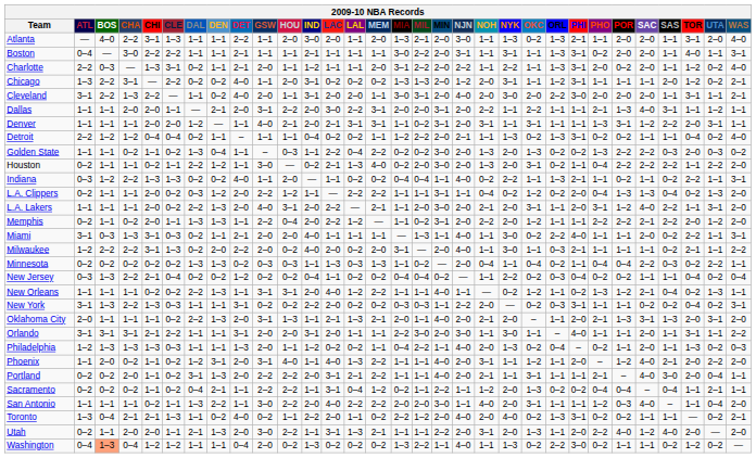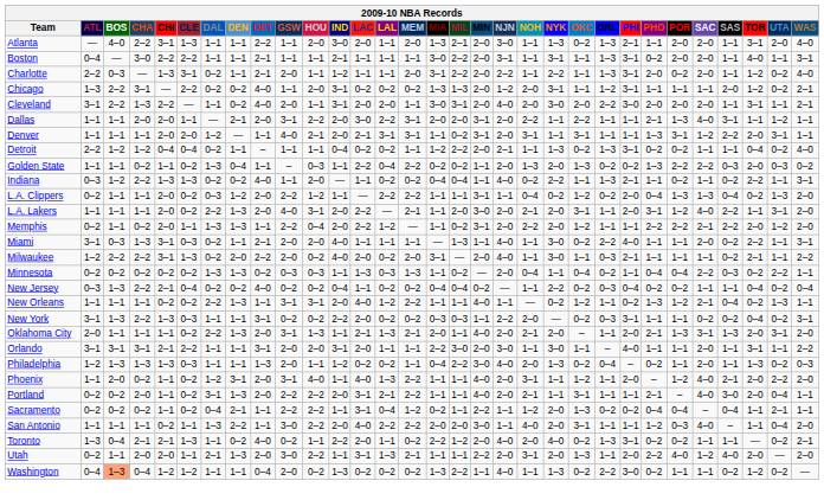 <table class="wikitable mw-collapsible mw-collapsed" style="font-size:86%; text-align:center;">
 <tr>
 <th colspan=31>2009-10 NBA Records</th>
 </tr>
 <tr>
 <th width=100>Team</th>
 <th style="background:#00004d;color:#C41E3a;width=35">ATL</th>
 <th style="background:#006400;color:#FFFFFF;width=35">BOS</th>
 <th style="background:#253E6A;color:#DF5106;width=35">CHA</th>
 <th style="background:#FF0000;color:#000000;width=35">CHI</th>
 <th style="background:#9F1F32;color:#001D43;width=35">CLE</th>
 <th style="background:#0055BA;color:#898D8F;width=35">DAL</th>
 <th style="background:#4C92CC;color:#FDB827;width=35">DEN</th>
 <th style="background:#006BB7;color:#ED164B;width=35">DET</th>
 <th style="background:#072E63;color:#DC5A34;width=35">GSW</th>
 <th style="background:#D31145;color:#CBD4D8;width=35">HOU</th>
 <th style="background:#000080;color:#FFD700;width=35">IND</th>
 <th style="background:#F9160D;color:#1A2E8B;width=35">LAC</th>
 <th style="background:#800080;color:#FFD700;width=35">LAL</th>
 <th style="background:#00265B;color:#BAD1EB;width=35">MEM</th>
 <th style="background:#000000;color:#8B0000;width=35">MIA</th>
 <th style="background:#00471B;color:#AC1A2F;width=35">MIL</th>
 <th style="background:#044D80;color:#000000;width=35">MIN</th>
 <th style="background:#12305B;color:#C4CED4;width=35">NJN</th>
 <th style="background:#0093B1;color:#FDB827;width=35">NOH</th>
 <th style="background:#0000FF;color:#FF8C00;width=35">NYK</th>
 <th style="background:#007DC3;color:#F05033;width=35">OKC</th>
 <th style="background:#0000FF;color:#000000;width=35">ORL</th>
 <th style="background:#FF0000;color:#0000FF;width=35">PHI</th>
 <th style="background:#800080;color:#FF4500;width=35">PHO</th>
 <th style="background:#000000;color:#FF0000;width=35">POR</th>
 <th style="background:#6846A8;color:#FFFFFF;width=35">SAC</th>
 <th style="background:#000000;color:#C0C0C0;width=35">SAS</th>
 <th style="background:#FF0000;color:#000000;width=35">TOR</th>
 <th style="background:#042A5C;color:#4C8ECC;width=35">UTA</th>
 <th style="background:#044D7D;color:#BC7A44;width=35">WAS</th>
 </tr>
 <tr>
 <td style="text-align:left;"><a href='#'>Atlanta</a></td>
 <td>—</td>
 <td>4–0</td>
 <td>2–2</td>
 <td>3–1</td>
 <td>1–3</td>
 <td>1–1</td>
 <td>1–1</td>
 <td>2–2</td>
 <td>1–1</td>
 <td>2–0</td>
 <td>3–0</td>
 <td>2–0</td>
 <td>1–1</td>
 <td>2–0</td>
 <td>1–3</td>
 <td>2–1</td>
 <td>2–0</td>
 <td>3–0</td>
 <td>1–1</td>
 <td>1–3</td>
 <td>0–2</td>
 <td>1–3</td>
 <td>2–1</td>
 <td>1–1</td>
 <td>2–0</td>
 <td>2–0</td>
 <td>1–1</td>
 <td>3–1</td>
 <td>2–0</td>
 <td>4–0</td>
 </tr>
 <tr>
 <td style="text-align:left;"><a href='#'>Boston</a></td>
 <td>0–4</td>
 <td>—</td>
 <td>3–0</td>
 <td>2–2</td>
 <td>2–2</td>
 <td>1–1</td>
 <td>1–1</td>
 <td>2–1</td>
 <td>1–1</td>
 <td>1–1</td>
 <td>2–1</td>
 <td>1–1</td>
 <td>1–1</td>
 <td>1–1</td>
 <td>3–0</td>
 <td>2–2</td>
 <td>2–0</td>
 <td>3–1</td>
 <td>1–1</td>
 <td>3–1</td>
 <td>1–1</td>
 <td>1–3</td>
 <td>3–1</td>
 <td>0–2</td>
 <td>2–0</td>
 <td>2–0</td>
 <td>1–1</td>
 <td>4–0</td>
 <td>1–1</td>
 <td>3–1</td>
 </tr>
 <tr>
 <td style="text-align:left;"><a href='#'>Charlotte</a></td>
 <td>2–2</td>
 <td>0–3</td>
 <td>—</td>
 <td>1–3</td>
 <td>3–1</td>
 <td>0–2</td>
 <td>1–1</td>
 <td>2–1</td>
 <td>2–0</td>
 <td>1–1</td>
 <td>1–2</td>
 <td>1–1</td>
 <td>1–1</td>
 <td>2–0</td>
 <td>3–1</td>
 <td>2–2</td>
 <td>2–0</td>
 <td>2–2</td>
 <td>1–1</td>
 <td>2–2</td>
 <td>1–1</td>
 <td>1–3</td>
 <td>3–1</td>
 <td>2–0</td>
 <td>0–2</td>
 <td>2–0</td>
 <td>1–1</td>
 <td>1–2</td>
 <td>0–2</td>
 <td>4–0</td>
 </tr>
 <tr>
 <td style="text-align:left;"><a href='#'>Chicago</a></td>
 <td>1–3</td>
 <td>2–2</td>
 <td>3–1</td>
 <td>—</td>
 <td>2–2</td>
 <td>0–2</td>
 <td>0–2</td>
 <td>4–0</td>
 <td>1–1</td>
 <td>2–0</td>
 <td>3–1</td>
 <td>0–2</td>
 <td>0–2</td>
 <td>0–2</td>
 <td>1–3</td>
 <td>1–3</td>
 <td>2–0</td>
 <td>1–2</td>
 <td>2–0</td>
 <td>3–1</td>
 <td>1–1</td>
 <td>1–2</td>
 <td>3–1</td>
 <td>1–1</td>
 <td>1–1</td>
 <td>1–1</td>
 <td>2–0</td>
 <td>1–2</td>
 <td>0–2</td>
 <td>2–1</td>
 </tr>
 <tr>
 <td style="text-align:left;"><a href='#'>Cleveland</a></td>
 <td>3–1</td>
 <td>2–2</td>
 <td>1–3</td>
 <td>2–2</td>
 <td>—</td>
 <td>1–1</td>
 <td>0–2</td>
 <td>4–0</td>
 <td>2–0</td>
 <td>1–1</td>
 <td>3–1</td>
 <td>2–0</td>
 <td>2–0</td>
 <td>1–1</td>
 <td>3–0</td>
 <td>3–1</td>
 <td>2–0</td>
 <td>4–0</td>
 <td>2–0</td>
 <td>3–0</td>
 <td>2–0</td>
 <td>2–2</td>
 <td>3–0</td>
 <td>2–0</td>
 <td>2–0</td>
 <td>2–0</td>
 <td>1–1</td>
 <td>3–1</td>
 <td>1–1</td>
 <td>2–1</td>
 </tr>
 <tr>
 <td style="text-align:left;"><a href='#'>Dallas</a></td>
 <td>1–1</td>
 <td>1–1</td>
 <td>2–0</td>
 <td>2–0</td>
 <td>1–1</td>
 <td>—</td>
 <td>2–1</td>
 <td>2–0</td>
 <td>3–1</td>
 <td>2–2</td>
 <td>2–0</td>
 <td>3–0</td>
 <td>2–2</td>
 <td>3–1</td>
 <td>2–0</td>
 <td>2–0</td>
 <td>3–1</td>
 <td>2–0</td>
 <td>2–2</td>
 <td>1–1</td>
 <td>2–2</td>
 <td>1–1</td>
 <td>1–1</td>
 <td>2–1</td>
 <td>1–3</td>
 <td>4–0</td>
 <td>3–1</td>
 <td>1–1</td>
 <td>1–2</td>
 <td>1–1</td>
 </tr>
 <tr>
 <td style="text-align:left;"><a href='#'>Denver</a></td>
 <td>1–1</td>
 <td>1–1</td>
 <td>1–1</td>
 <td>2–0</td>
 <td>2–0</td>
 <td>1–2</td>
 <td>—</td>
 <td>1–1</td>
 <td>4–0</td>
 <td>2–1</td>
 <td>2–0</td>
 <td>2–1</td>
 <td>3–1</td>
 <td>3–1</td>
 <td>1–1</td>
 <td>0–2</td>
 <td>3–1</td>
 <td>2–0</td>
 <td>3–1</td>
 <td>1–1</td>
 <td>3–1</td>
 <td>1–1</td>
 <td>1–1</td>
 <td>1–3</td>
 <td>3–1</td>
 <td>1–2</td>
 <td>2–2</td>
 <td>2–0</td>
 <td>3–1</td>
 <td>1–1</td>
 </tr>
 <tr>
 <td style="text-align:left;"><a href='#'>Detroit</a></td>
 <td>2–2</td>
 <td>1–2</td>
 <td>1–2</td>
 <td>0–4</td>
 <td>0–4</td>
 <td>0–2</td>
 <td>1–1</td>
 <td>–</td>
 <td>1–1</td>
 <td>1–1</td>
 <td>0–4</td>
 <td>0–2</td>
 <td>0–2</td>
 <td>1–1</td>
 <td>1–2</td>
 <td>2–2</td>
 <td>2–0</td>
 <td>2–1</td>
 <td>1–1</td>
 <td>1–3</td>
 <td>0–2</td>
 <td>1–3</td>
 <td>3–1</td>
 <td>0–2</td>
 <td>0–2</td>
 <td>1–1</td>
 <td>1–1</td>
 <td>0–4</td>
 <td>0–2</td>
 <td>4–0</td>
 </tr>
 <tr>
 <td style="text-align:left;"><a href='#'>Golden State</a></td>
 <td>1–1</td>
 <td>1–1</td>
 <td>0–2</td>
 <td>1–1</td>
 <td>0–2</td>
 <td>1–3</td>
 <td>0–4</td>
 <td>1–1</td>
 <td>–</td>
 <td>0–3</td>
 <td>1–1</td>
 <td>2–2</td>
 <td>0–4</td>
 <td>2–2</td>
 <td>0–2</td>
 <td>0–2</td>
-<td>3–0</td>
+<td>1–1</td>
 <td>2–0</td>
 <td>1–3</td>
 <td>2–0</td>
 <td>1–3</td>
 <td>0–2</td>
 <td>0–2</td>
 <td>1–3</td>
 <td>2–2</td>
 <td>2–2</td>
 <td>0–3</td>
 <td>2–0</td>
 <td>0–3</td>
 <td>0–2</td>
-</tr>
-<tr>
-<td style="text-align:left;">Houston</td>
-<td>0–2</td>
-<td>1–1</td>
-<td>1–1</td>
-<td>0–2</td>
-<td>1–1</td>
-<td>2–2</td>
-<td>1–2</td>
-<td>1–1</td>
-<td>3–0</td>
-<td>—</td>
-<td>0–2</td>
-<td>2–1</td>
-<td>1–3</td>
-<td>4–0</td>
-<td>0–2</td>
-<td>2–0</td>
-<td>3–0</td>
-<td>2–0</td>
-<td>1–3</td>
-<td>2–0</td>
-<td>3–1</td>
-<td>0–2</td>
-<td>1–1</td>
-<td>0–4</td>
-<td>2–2</td>
-<td>2–2</td>
-<td>2–2</td>
-<td>1–1</td>
-<td>2–2</td>
-<td>2–0</td>
 </tr>
 <tr>
 <td style="text-align:left;"><a href='#'>Indiana</a></td>
 <td>0–3</td>
 <td>1–2</td>
 <td>2–2</td>
 <td>1–3</td>
 <td>1–3</td>
 <td>0–2</td>
 <td>0–2</td>
 <td>4–0</td>
 <td>1–1</td>
 <td>2–0</td>
 <td>—</td>
 <td>1–1</td>
 <td>0–2</td>
 <td>0–2</td>
 <td>0–4</td>
 <td>0–4</td>
 <td>1–1</td>
 <td>4–0</td>
 <td>0–2</td>
 <td>2–2</td>
 <td>1–1</td>
 <td>1–3</td>
 <td>2–1</td>
 <td>1–1</td>
 <td>0–2</td>
 <td>1–1</td>
 <td>0–2</td>
 <td>2–2</td>
 <td>1–1</td>
 <td>3–1</td>
 </tr>
 <tr>
 <td style="text-align:left;"><a href='#'>L.A. Clippers</a></td>
 <td>0–2</td>
 <td>1–1</td>
 <td>1–1</td>
 <td>2–0</td>
 <td>0–2</td>
 <td>0–3</td>
 <td>1–2</td>
 <td>2–0</td>
 <td>2–2</td>
 <td>1–2</td>
 <td>1–1</td>
 <td>—</td>
 <td>2–2</td>
 <td>2–2</td>
 <td>1–1</td>
 <td>1–1</td>
 <td>3–1</td>
 <td>1–1</td>
 <td>0–4</td>
 <td>0–2</td>
 <td>1–2</td>
 <td>0–2</td>
 <td>2–0</td>
 <td>0–4</td>
 <td>1–3</td>
 <td>1–3</td>
 <td>0–4</td>
 <td>0–2</td>
 <td>1–3</td>
 <td>2–0</td>
 </tr>
 <tr>
 <td style="text-align:left;"><a href='#'>L.A. Lakers</a></td>
 <td>1–1</td>
 <td>1–1</td>
 <td>1–1</td>
 <td>2–0</td>
 <td>0–2</td>
 <td>2–2</td>
 <td>1–3</td>
 <td>2–0</td>
 <td>4–0</td>
 <td>3–1</td>
 <td>2–0</td>
 <td>2–2</td>
 <td>—</td>
 <td>2–1</td>
 <td>1–1</td>
 <td>2–0</td>
 <td>3–0</td>
 <td>2–0</td>
 <td>2–1</td>
 <td>2–0</td>
 <td>3–1</td>
 <td>1–1</td>
 <td>2–0</td>
 <td>3–1</td>
 <td>1–2</td>
 <td>4–0</td>
 <td>2–2</td>
 <td>1–1</td>
 <td>3–1</td>
 <td>2–0</td>
 </tr>
 <tr>
 <td style="text-align:left;"><a href='#'>Memphis</a></td>
 <td>0–2</td>
 <td>1–1</td>
 <td>0–2</td>
 <td>2–0</td>
 <td>1–1</td>
 <td>1–3</td>
 <td>1–3</td>
 <td>1–1</td>
 <td>2–2</td>
 <td>0–4</td>
 <td>2–0</td>
 <td>2–2</td>
 <td>1–2</td>
 <td>—</td>
 <td>1–1</td>
 <td>0–2</td>
 <td>3–1</td>
 <td>2–0</td>
 <td>2–2</td>
 <td>2–0</td>
 <td>1–2</td>
 <td>1–1</td>
 <td>1–1</td>
 <td>2–2</td>
 <td>2–2</td>
 <td>2–1</td>
 <td>2–2</td>
 <td>2–0</td>
 <td>1–2</td>
 <td>2–0</td>
 </tr>
 <tr>
 <td style="text-align:left;"><a href='#'>Miami</a></td>
 <td>3–1</td>
 <td>0–3</td>
 <td>1–3</td>
 <td>3–1</td>
 <td>0–3</td>
 <td>0–2</td>
 <td>1–1</td>
 <td>2–1</td>
 <td>2–0</td>
 <td>2–0</td>
 <td>4–0</td>
 <td>1–1</td>
 <td>1–1</td>
 <td>1–1</td>
 <td>—</td>
 <td>1–3</td>
 <td>1–1</td>
 <td>4–0</td>
 <td>1–1</td>
 <td>3–0</td>
 <td>0–2</td>
 <td>2–2</td>
 <td>4–0</td>
 <td>1–1</td>
 <td>1–1</td>
 <td>2–0</td>
 <td>0–2</td>
 <td>2–2</td>
 <td>1–1</td>
 <td>3–1</td>
 </tr>
 <tr>
 <td style="text-align:left;"><a href='#'>Milwaukee</a></td>
 <td>1–2</td>
 <td>2–2</td>
 <td>2–2</td>
 <td>3–1</td>
 <td>1–3</td>
 <td>0–2</td>
 <td>2–0</td>
 <td>2–2</td>
 <td>2–0</td>
 <td>0–2</td>
 <td>4–0</td>
 <td>2–0</td>
 <td>0–2</td>
 <td>2–0</td>
 <td>3–1</td>
 <td>—</td>
 <td>2–0</td>
 <td>4–0</td>
 <td>1–1</td>
 <td>3–0</td>
 <td>1–1</td>
 <td>0–3</td>
 <td>2–1</td>
 <td>1–1</td>
 <td>1–1</td>
 <td>1–1</td>
 <td>0–2</td>
 <td>2–1</td>
 <td>1–1</td>
 <td>2–2</td>
 </tr>
 <tr>
 <td style="text-align:left;"><a href='#'>Minnesota</a></td>
 <td>0–2</td>
 <td>0–2</td>
 <td>0–2</td>
 <td>0–2</td>
 <td>0–2</td>
 <td>1–3</td>
 <td>1–3</td>
 <td>0–2</td>
 <td>0–3</td>
 <td>0–3</td>
 <td>1–1</td>
 <td>1–3</td>
 <td>0–3</td>
 <td>1–3</td>
 <td>1–1</td>
 <td>0–2</td>
 <td>—</td>
 <td>2–0</td>
 <td>0–4</td>
 <td>1–1</td>
 <td>0–4</td>
 <td>0–2</td>
 <td>1–1</td>
 <td>0–4</td>
 <td>0–4</td>
 <td>2–2</td>
 <td>0–3</td>
 <td>0–2</td>
 <td>2–2</td>
 <td>1–1</td>
 </tr>
 <tr>
 <td style="text-align:left;"><a href='#'>New Jersey</a></td>
 <td>0–3</td>
 <td>1–3</td>
 <td>2–2</td>
 <td>2–1</td>
 <td>0–4</td>
 <td>0–2</td>
 <td>0–2</td>
-<td>1–2</td>
+<td>4–0</td>
 <td>0–2</td>
 <td>0–2</td>
 <td>0–4</td>
 <td>1–1</td>
 <td>0–2</td>
 <td>0–2</td>
 <td>0–4</td>
 <td>0–4</td>
 <td>0–2</td>
 <td>—</td>
 <td>1–1</td>
 <td>2–2</td>
 <td>0–2</td>
 <td>0–3</td>
 <td>0–4</td>
 <td>0–2</td>
 <td>0–2</td>
 <td>1–1</td>
 <td>1–1</td>
 <td>0–4</td>
 <td>0–2</td>
 <td>0–4</td>
 </tr>
 <tr>
 <td style="text-align:left;"><a href='#'>New Orleans</a></td>
 <td>1–1</td>
 <td>1–1</td>
 <td>1–1</td>
 <td>0–2</td>
 <td>0–2</td>
 <td>2–2</td>
 <td>1–3</td>
 <td>1–1</td>
 <td>3–1</td>
 <td>3–1</td>
 <td>2–0</td>
 <td>4–0</td>
 <td>1–2</td>
 <td>2–2</td>
 <td>1–1</td>
 <td>1–1</td>
 <td>4–0</td>
 <td>1–1</td>
 <td>—</td>
 <td>0–2</td>
 <td>1–2</td>
 <td>1–1</td>
 <td>0–2</td>
 <td>1–3</td>
 <td>1–2</td>
 <td>2–1</td>
 <td>0–4</td>
 <td>0–2</td>
 <td>1–3</td>
 <td>1–1</td>
 </tr>
 <tr>
 <td style="text-align:left;"><a href='#'>New York</a></td>
 <td>3–1</td>
 <td>1–3</td>
 <td>2–2</td>
 <td>1–3</td>
 <td>0–3</td>
 <td>1–1</td>
 <td>1–1</td>
 <td>3–1</td>
 <td>0–2</td>
 <td>0–2</td>
 <td>2–2</td>
 <td>2–0</td>
 <td>0–2</td>
 <td>0–2</td>
 <td>0–3</td>
 <td>0–3</td>
 <td>1–1</td>
 <td>2–2</td>
 <td>2–0</td>
 <td>—</td>
 <td>0–2</td>
 <td>0–3</td>
 <td>3–1</td>
 <td>1–1</td>
 <td>1–1</td>
 <td>0–2</td>
 <td>0–2</td>
 <td>0–4</td>
 <td>0–2</td>
 <td>3–1</td>
 </tr>
 <tr>
 <td style="text-align:left;"><a href='#'>Oklahoma City</a></td>
 <td>2–0</td>
 <td>1–1</td>
 <td>1–1</td>
 <td>1–1</td>
 <td>0–2</td>
 <td>2–2</td>
 <td>1–3</td>
 <td>2–0</td>
 <td>3–1</td>
 <td>1–3</td>
 <td>1–1</td>
 <td>2–1</td>
 <td>1–3</td>
 <td>2–1</td>
 <td>2–0</td>
 <td>1–1</td>
 <td>4–0</td>
 <td>2–0</td>
 <td>2–1</td>
 <td>2–0</td>
 <td>–</td>
 <td>1–1</td>
 <td>2–0</td>
 <td>2–1</td>
 <td>1–3</td>
 <td>3–1</td>
 <td>1–3</td>
 <td>2–0</td>
 <td>3–1</td>
 <td>2–0</td>
 </tr>
 <tr>
 <td style="text-align:left;"><a href='#'>Orlando</a></td>
 <td>3–1</td>
 <td>3–1</td>
 <td>3–1</td>
 <td>2–1</td>
 <td>2–2</td>
 <td>1–1</td>
 <td>1–1</td>
 <td>3–1</td>
 <td>2–0</td>
 <td>2–0</td>
 <td>3–1</td>
 <td>2–0</td>
 <td>1–1</td>
 <td>1–1</td>
 <td>2–2</td>
 <td>3–0</td>
 <td>2–0</td>
 <td>3–0</td>
 <td>1–1</td>
 <td>3–0</td>
 <td>1–1</td>
 <td>–</td>
 <td>4–0</td>
 <td>1–1</td>
 <td>1–1</td>
 <td>2–0</td>
 <td>1–1</td>
 <td>3–1</td>
 <td>1–1</td>
 <td>2–2</td>
 </tr>
 <tr>
 <td style="text-align:left;"><a href='#'>Philadelphia</a></td>
 <td>1–2</td>
 <td>1–3</td>
 <td>1–3</td>
 <td>1–3</td>
 <td>0–3</td>
 <td>1–1</td>
 <td>1–1</td>
 <td>1–3</td>
 <td>2–0</td>
 <td>1–1</td>
 <td>1–2</td>
 <td>0–2</td>
 <td>0–2</td>
 <td>1–1</td>
 <td>0–4</td>
 <td>2–2</td>
-<td>1–1</td>
+<td>3–0</td>
 <td>4–0</td>
 <td>2–0</td>
 <td>1–3</td>
 <td>0–2</td>
 <td>0–4</td>
 <td>–</td>
 <td>0–2</td>
 <td>1–1</td>
 <td>2–0</td>
 <td>1–1</td>
 <td>1–3</td>
 <td>0–2</td>
 <td>0–3</td>
 </tr>
 <tr>
 <td style="text-align:left;"><a href='#'>Phoenix</a></td>
 <td>1–1</td>
 <td>2–0</td>
 <td>0–2</td>
 <td>1–1</td>
 <td>0–2</td>
 <td>1–2</td>
 <td>3–1</td>
 <td>2–0</td>
 <td>3–1</td>
 <td>4–0</td>
 <td>1–1</td>
 <td>4–0</td>
 <td>1–3</td>
 <td>2–2</td>
 <td>1–1</td>
 <td>1–1</td>
 <td>4–0</td>
 <td>2–0</td>
 <td>3–1</td>
 <td>1–1</td>
 <td>1–2</td>
 <td>1–1</td>
 <td>2–0</td>
 <td>–</td>
 <td>1–2</td>
 <td>4–0</td>
 <td>2–1</td>
 <td>2–0</td>
 <td>2–2</td>
 <td>2–0</td>
 </tr>
 <tr>
 <td style="text-align:left;"><a href='#'>Portland</a></td>
 <td>0–2</td>
 <td>0–2</td>
 <td>2–0</td>
 <td>1–1</td>
 <td>0–2</td>
 <td>3–1</td>
 <td>1–3</td>
 <td>2–0</td>
 <td>2–2</td>
 <td>2–2</td>
 <td>2–0</td>
 <td>3–1</td>
 <td>2–1</td>
 <td>2–2</td>
 <td>1–1</td>
 <td>1–1</td>
 <td>4–0</td>
 <td>2–0</td>
 <td>2–1</td>
 <td>1–1</td>
 <td>3–1</td>
 <td>1–1</td>
 <td>1–1</td>
 <td>2–1</td>
 <td>–</td>
 <td>4–0</td>
 <td>3–0</td>
 <td>2–0</td>
 <td>0–4</td>
 <td>1–1</td>
 </tr>
 <tr>
 <td style="text-align:left;"><a href='#'>Sacramento</a></td>
 <td>0–2</td>
 <td>0–2</td>
 <td>0–2</td>
 <td>1–1</td>
 <td>0–2</td>
 <td>0–4</td>
 <td>2–1</td>
 <td>1–1</td>
 <td>2–2</td>
 <td>2–2</td>
 <td>1–1</td>
 <td>3–1</td>
 <td>0–4</td>
 <td>1–2</td>
 <td>0–2</td>
 <td>1–1</td>
 <td>2–2</td>
 <td>1–1</td>
 <td>1–2</td>
 <td>2–0</td>
 <td>1–3</td>
 <td>0–2</td>
 <td>0–2</td>
 <td>0–4</td>
 <td>0–4</td>
 <td>–</td>
 <td>0–4</td>
 <td>1–1</td>
 <td>2–1</td>
 <td>1–1</td>
 </tr>
 <tr>
 <td style="text-align:left;"><a href='#'>San Antonio</a></td>
 <td>1–1</td>
 <td>1–1</td>
 <td>1–1</td>
 <td>0–2</td>
 <td>1–1</td>
 <td>1–3</td>
 <td>2–2</td>
 <td>1–1</td>
 <td>3–0</td>
 <td>2–2</td>
 <td>2–0</td>
 <td>4–0</td>
 <td>2–2</td>
 <td>2–2</td>
 <td>2–0</td>
 <td>2–0</td>
 <td>3–0</td>
 <td>1–1</td>
 <td>4–0</td>
 <td>2–0</td>
 <td>3–1</td>
 <td>1–1</td>
 <td>1–1</td>
 <td>1–2</td>
 <td>0–3</td>
 <td>4–0</td>
 <td>–</td>
 <td>1–1</td>
 <td>0–4</td>
 <td>2–0</td>
 </tr>
 <tr>
 <td style="text-align:left;"><a href='#'>Toronto</a></td>
 <td>1–3</td>
 <td>0–4</td>
 <td>2–1</td>
 <td>2–1</td>
 <td>1–3</td>
 <td>1–1</td>
 <td>0–2</td>
 <td>4–0</td>
 <td>0–2</td>
 <td>1–1</td>
 <td>2–2</td>
 <td>2–0</td>
 <td>1–1</td>
 <td>0–2</td>
 <td>2–2</td>
 <td>1–2</td>
 <td>2–0</td>
 <td>4–0</td>
 <td>2–0</td>
 <td>4–0</td>
 <td>0–2</td>
 <td>1–3</td>
 <td>3–1</td>
 <td>0–2</td>
 <td>0–2</td>
 <td>1–1</td>
 <td>1–1</td>
 <td>—</td>
 <td>0–2</td>
 <td>2–1</td>
 </tr>
 <tr>
 <td style="text-align:left;"><a href='#'>Utah</a></td>
 <td>0–2</td>
 <td>1–1</td>
 <td>2–0</td>
 <td>2–0</td>
 <td>1–1</td>
 <td>2–1</td>
 <td>1–3</td>
 <td>2–0</td>
 <td>3–0</td>
 <td>2–2</td>
 <td>1–1</td>
 <td>3–1</td>
 <td>1–3</td>
 <td>2–1</td>
 <td>1–1</td>
 <td>1–1</td>
 <td>2–2</td>
 <td>2–0</td>
 <td>3–1</td>
 <td>2–0</td>
 <td>1–3</td>
 <td>1–1</td>
 <td>2–0</td>
 <td>2–2</td>
 <td>4–0</td>
 <td>1–2</td>
 <td>4–0</td>
 <td>2–0</td>
 <td>—</td>
 <td>2–0</td>
 </tr>
 <tr>
 <td style="text-align:left;"><a href='#'>Washington</a></td>
 <td>0–4</td>
 <td style="background: lightsalmon;">1–3</td>
 <td>0–4</td>
 <td>1–2</td>
 <td>1–2</td>
 <td>1–1</td>
 <td>1–1</td>
 <td>0–4</td>
 <td>2–0</td>
 <td>0–2</td>
 <td>1–3</td>
 <td>0–2</td>
 <td>0–2</td>
 <td>0–2</td>
 <td>1–3</td>
 <td>2–2</td>
 <td>1–1</td>
 <td>4–0</td>
 <td>1–1</td>
 <td>1–3</td>
 <td>0–2</td>
 <td>2–2</td>
 <td>3–0</td>
 <td>0–2</td>
 <td>1–1</td>
 <td>1–1</td>
 <td>0–2</td>
 <td>1–2</td>
 <td>0–2</td>
 <td>—</td>
 </tr>
 </table>
